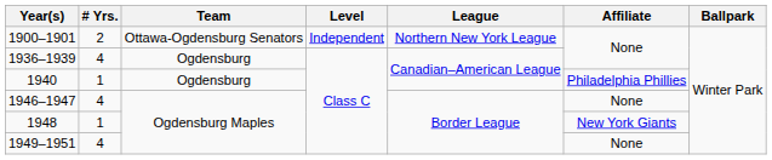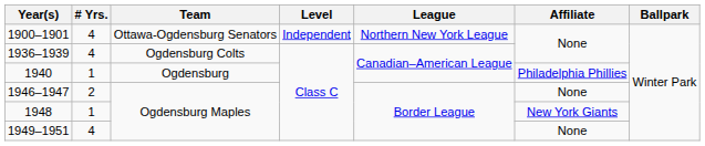 <table class="wikitable" style="text-align:center; font-size: 95%;">
 <tr>
 <th>Year(s)</th>
 <th># Yrs.</th>
 <th>Team</th>
 <th>Level</th>
 <th>League</th>
 <th>Affiliate</th>
 <th>Ballpark</th>
 </tr>
 <tr>
 <td>1900–1901</td>
-<td>2</td>
+<td>4</td>
 <td>Ottawa-Ogdensburg Senators</td>
 <td><a href='#'>Independent</a></td>
 <td><a href='#'>Northern New York League</a></td>
 <td rowspan=2>None</td>
 <td rowspan=6>Winter Park</td>
 </tr>
 <tr>
 <td>1936–1939</td>
 <td>4</td>
-<td>Ogdensburg</td>
+<td>Ogdensburg Colts</td>
 <td rowspan=5><a href='#'>Class C</a></td>
 <td rowspan=2><a href='#'>Canadian–American League</a></td>
 </tr>
 <tr>
 <td>1940</td>
 <td>1</td>
 <td>Ogdensburg</td>
 <td><a href='#'>Philadelphia Phillies</a></td>
 </tr>
 <tr>
 <td>1946–1947</td>
-<td>4</td>
+<td>2</td>
 <td rowspan=3>Ogdensburg Maples</td>
 <td rowspan=3><a href='#'>Border League</a></td>
 <td>None</td>
 </tr>
 <tr>
 <td>1948</td>
 <td>1</td>
 <td><a href='#'>New York Giants</a></td>
 </tr>
 <tr>
 <td>1949–1951</td>
 <td>4</td>
 <td>None</td>
 </tr>
 </table>
